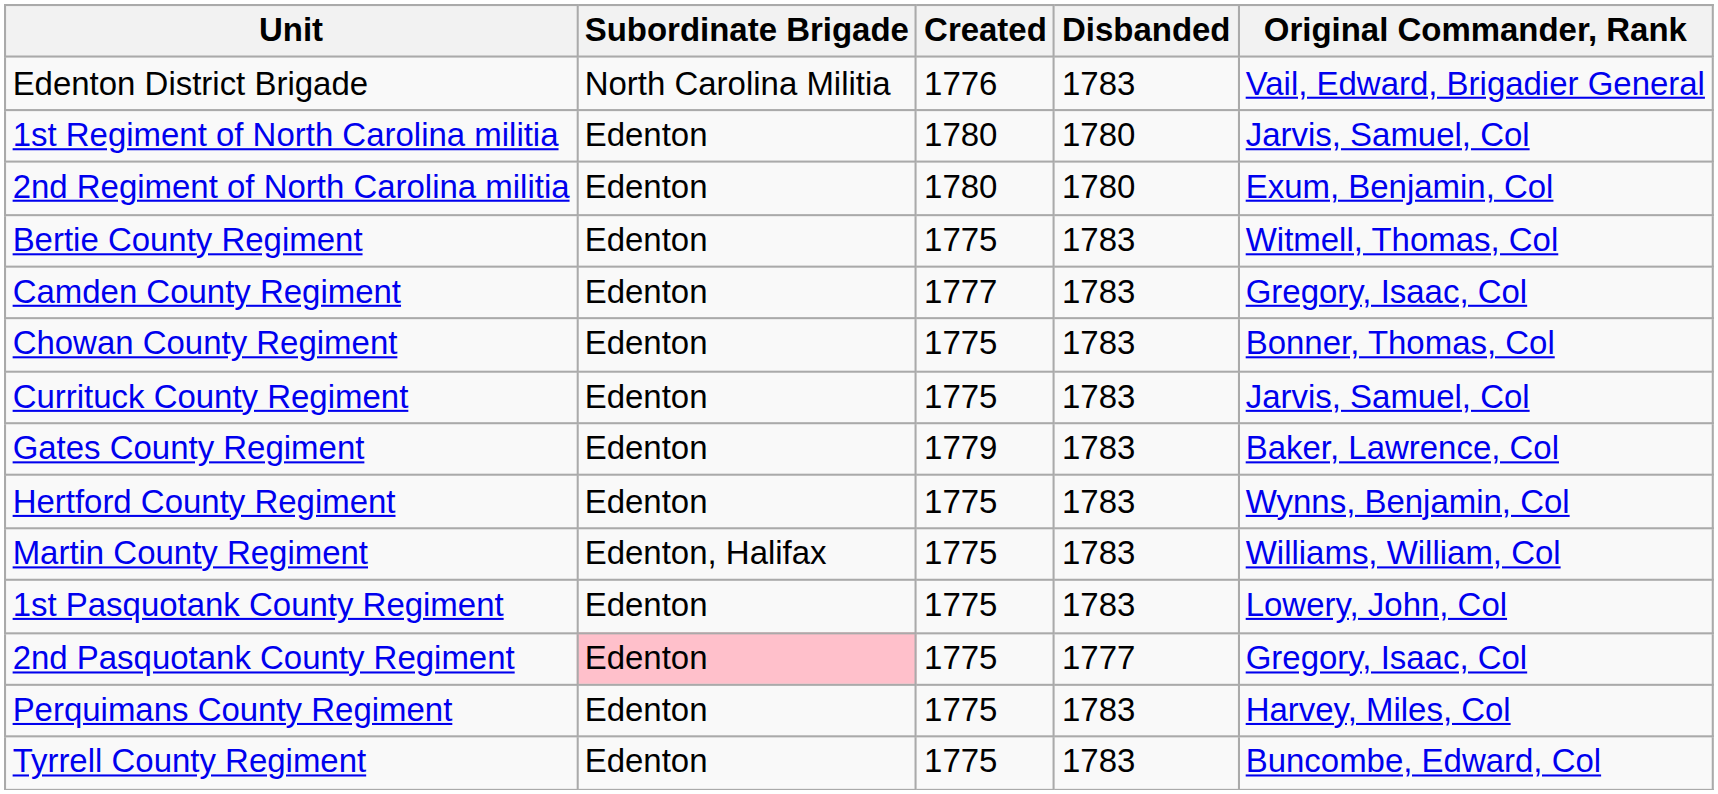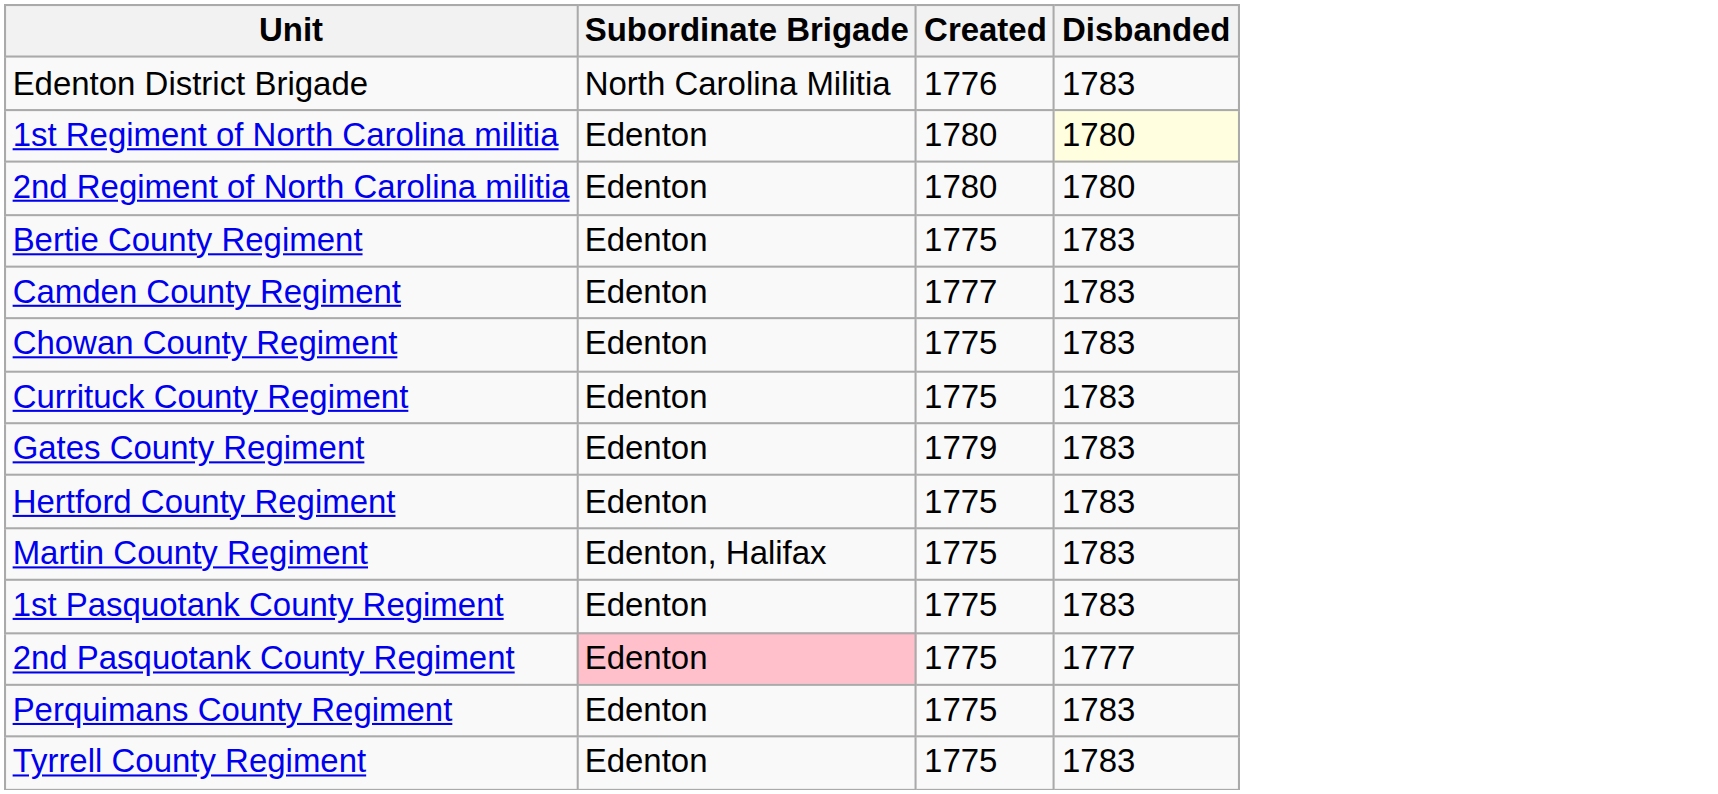 <table class="wikitable sortable">
 <tr>
 <th>Unit</th>
 <th>Subordinate Brigade</th>
 <th>Created</th>
 <th>Disbanded</th>
-<th>Original Commander, Rank</th>
 </tr>
 <tr>
 <td>Edenton District Brigade</td>
 <td>North Carolina Militia</td>
 <td>1776</td>
 <td>1783</td>
-<td><a href='#'>Vail, Edward, Brigadier General</a></td>
 </tr>
 <tr>
 <td><a href='#'>1st Regiment of North Carolina militia</a></td>
 <td>Edenton</td>
 <td>1780</td>
-<td>1780</td>
-<td><a href='#'>Jarvis, Samuel, Col</a></td>
+<td style="background: lightyellow;">1780</td>
 </tr>
 <tr>
 <td><a href='#'>2nd Regiment of North Carolina militia</a></td>
 <td>Edenton</td>
 <td>1780</td>
 <td>1780</td>
-<td><a href='#'>Exum, Benjamin, Col</a></td>
 </tr>
 <tr>
 <td><a href='#'>Bertie County Regiment</a></td>
 <td>Edenton</td>
 <td>1775</td>
 <td>1783</td>
-<td><a href='#'>Witmell, Thomas, Col</a></td>
 </tr>
 <tr>
 <td><a href='#'>Camden County Regiment</a></td>
 <td>Edenton</td>
 <td>1777</td>
 <td>1783</td>
-<td><a href='#'>Gregory, Isaac, Col</a></td>
 </tr>
 <tr>
 <td><a href='#'>Chowan County Regiment</a></td>
 <td>Edenton</td>
 <td>1775</td>
 <td>1783</td>
-<td><a href='#'>Bonner, Thomas, Col</a></td>
 </tr>
 <tr>
 <td><a href='#'>Currituck County Regiment</a></td>
 <td>Edenton</td>
 <td>1775</td>
 <td>1783</td>
-<td><a href='#'>Jarvis, Samuel, Col</a></td>
 </tr>
 <tr>
 <td><a href='#'>Gates County Regiment</a></td>
 <td>Edenton</td>
 <td>1779</td>
 <td>1783</td>
-<td><a href='#'>Baker, Lawrence, Col</a></td>
 </tr>
 <tr>
 <td><a href='#'>Hertford County Regiment</a></td>
 <td>Edenton</td>
 <td>1775</td>
 <td>1783</td>
-<td><a href='#'>Wynns, Benjamin, Col</a></td>
 </tr>
 <tr>
 <td><a href='#'>Martin County Regiment</a></td>
 <td>Edenton, Halifax</td>
 <td>1775</td>
 <td>1783</td>
-<td><a href='#'>Williams, William, Col</a></td>
 </tr>
 <tr>
 <td><a href='#'>1st Pasquotank County Regiment</a></td>
 <td>Edenton</td>
 <td>1775</td>
 <td>1783</td>
-<td><a href='#'>Lowery, John, Col</a></td>
 </tr>
 <tr>
 <td><a href='#'>2nd Pasquotank County Regiment</a></td>
 <td style="background: pink;">Edenton</td>
 <td>1775</td>
 <td>1777</td>
-<td><a href='#'>Gregory, Isaac, Col</a></td>
 </tr>
 <tr>
 <td><a href='#'>Perquimans County Regiment</a></td>
 <td>Edenton</td>
 <td>1775</td>
 <td>1783</td>
-<td><a href='#'>Harvey, Miles, Col</a></td>
 </tr>
 <tr>
 <td><a href='#'>Tyrrell County Regiment</a></td>
 <td>Edenton</td>
 <td>1775</td>
 <td>1783</td>
-<td><a href='#'>Buncombe, Edward, Col</a></td>
 </tr>
 </table>
